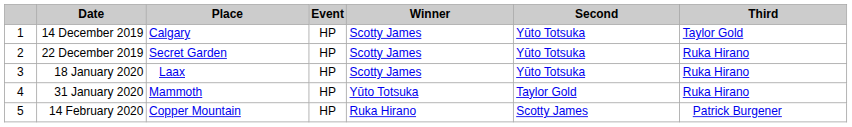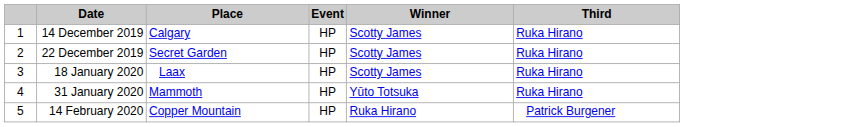 <table class="wikitable plainrowheaders" style="background:#fff; font-size:86%; line-height:16px; border:grey solid 1px; border-collapse:collapse;">
 <tr>
 <th scope="col" style="background:#ccc; width:30px;"></th>
 <th scope="col" style="background:#ccc; width:120px;">Date</th>
 <th scope="col" style="background:#ccc; width:180px;">Place</th>
 <th scope="col" style="background:#ccc; width:30px;">Event</th>
 <th scope="col" style="background:#ccc; width:185px;">Winner</th>
-<th scope="col" style="background:#ccc; width:185px;">Second</th>
 <th scope="col" style="background:#ccc; width:185px;">Third</th>
 </tr>
 <tr>
 <td align="center">1</td>
 <td align="right">14 December 2019</td>
 <td> <a href='#'>Calgary</a></td>
 <td align="center">HP</td>
 <td> <a href='#'>Scotty James</a></td>
-<td> <a href='#'>Yūto Totsuka</a></td>
-<td> <a href='#'>Taylor Gold</a></td>
+<td> <a href='#'>Ruka Hirano</a></td>
 </tr>
 <tr>
 <td align="center">2</td>
 <td align="right">22 December 2019</td>
 <td> <a href='#'>Secret Garden</a></td>
 <td align="center">HP</td>
 <td> <a href='#'>Scotty James</a></td>
-<td> <a href='#'>Yūto Totsuka</a></td>
 <td> <a href='#'>Ruka Hirano</a></td>
 </tr>
 <tr>
 <td align="center">3</td>
 <td align="right">18 January 2020</td>
 <td>   <a href='#'>Laax</a></td>
 <td align="center">HP</td>
 <td> <a href='#'>Scotty James</a></td>
-<td> <a href='#'>Yūto Totsuka</a></td>
 <td> <a href='#'>Ruka Hirano</a></td>
 </tr>
 <tr>
 <td align="center">4</td>
 <td align="right">31 January 2020</td>
 <td> <a href='#'>Mammoth</a></td>
 <td align="center">HP</td>
 <td> <a href='#'>Yūto Totsuka</a></td>
-<td> <a href='#'>Taylor Gold</a></td>
 <td> <a href='#'>Ruka Hirano</a></td>
 </tr>
 <tr>
 <td align="center">5</td>
 <td align="right">14 February 2020</td>
 <td> <a href='#'>Copper Mountain</a></td>
 <td align="center">HP</td>
 <td> <a href='#'>Ruka Hirano</a></td>
-<td> <a href='#'>Scotty James</a></td>
 <td>   <a href='#'>Patrick Burgener</a></td>
 </tr>
 </table>
